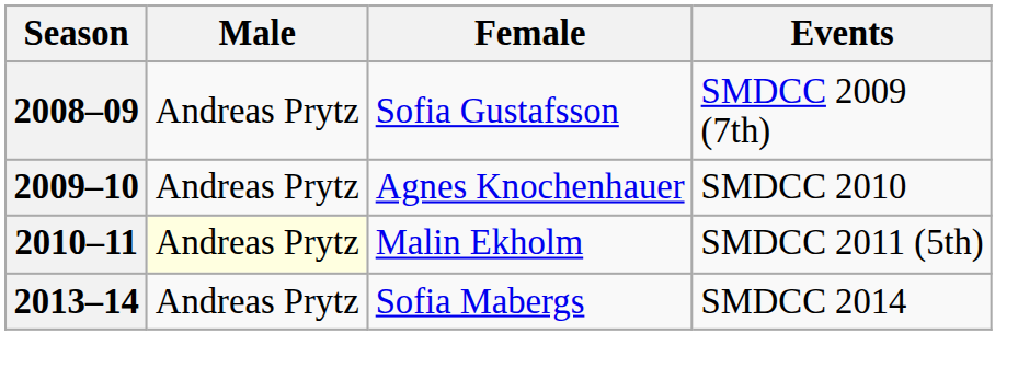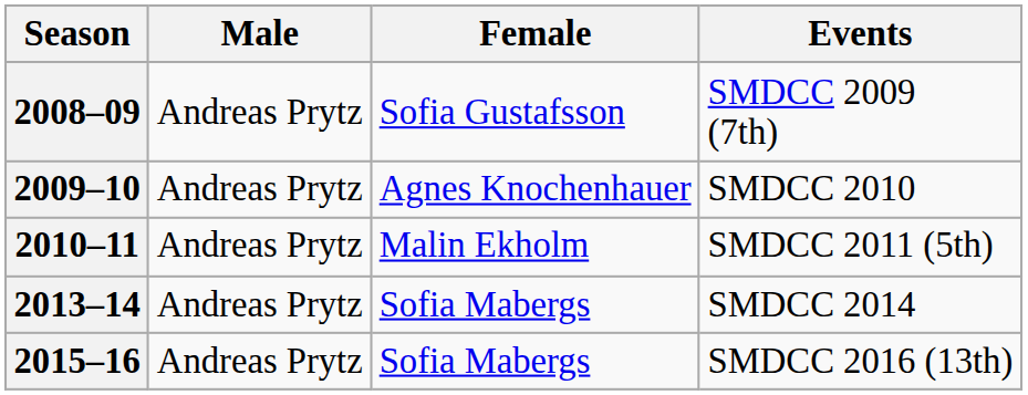 <table class="wikitable">
 <tr>
 <th scope="col">Season</th>
 <th scope="col">Male</th>
 <th scope="col">Female</th>
 <th scope="col">Events</th>
 </tr>
 <tr>
 <th scope="row">2008–09</th>
 <td>Andreas Prytz</td>
 <td><a href='#'>Sofia Gustafsson</a></td>
 <td><a href='#'>SMDCC</a> 2009 <br> (7th)</td>
 </tr>
 <tr>
 <th scope="row">2009–10</th>
 <td>Andreas Prytz</td>
 <td><a href='#'>Agnes Knochenhauer</a></td>
 <td>SMDCC 2010 </td>
 </tr>
 <tr>
 <th scope="row">2010–11</th>
-<td style="background: lightyellow;">Andreas Prytz</td>
+<td>Andreas Prytz</td>
 <td><a href='#'>Malin Ekholm</a></td>
 <td>SMDCC 2011 (5th)</td>
 </tr>
 <tr>
 <th scope="row">2013–14</th>
 <td>Andreas Prytz</td>
 <td><a href='#'>Sofia Mabergs</a></td>
 <td>SMDCC 2014 </td>
 </tr>
+<tr>
+<th scope="row">2015–16</th>
+<td>Andreas Prytz</td>
+<td><a href='#'>Sofia Mabergs</a></td>
+<td>SMDCC 2016 (13th)</td>
+</tr>
 </table>
